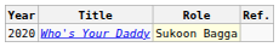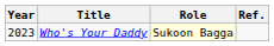 <table class="wikitable">
 <tr>
 <th>Year</th>
 <th>Title</th>
 <th>Role</th>
 <th>Ref.</th>
 </tr>
 <tr>
-<td>2020</td>
+<td>2023</td>
 <td><a href='#'><em>Who's Your Daddy</em></a></td>
 <td style="background: lightyellow;">Sukoon Bagga</td>
 <td></td>
 </tr>
 </table>
